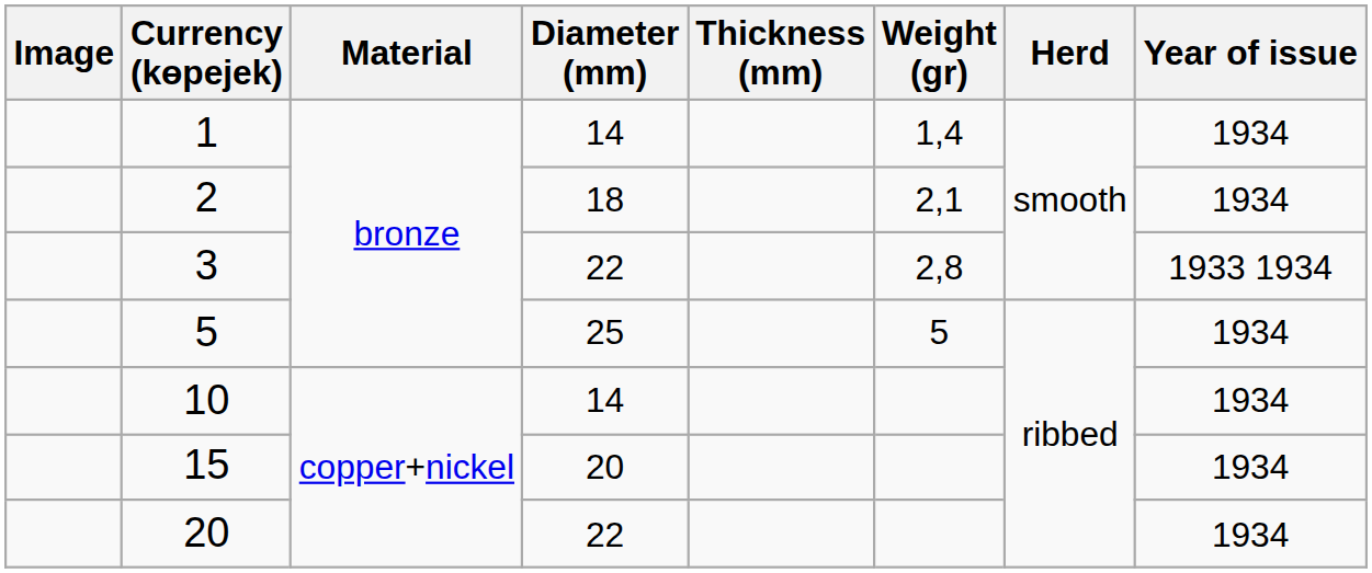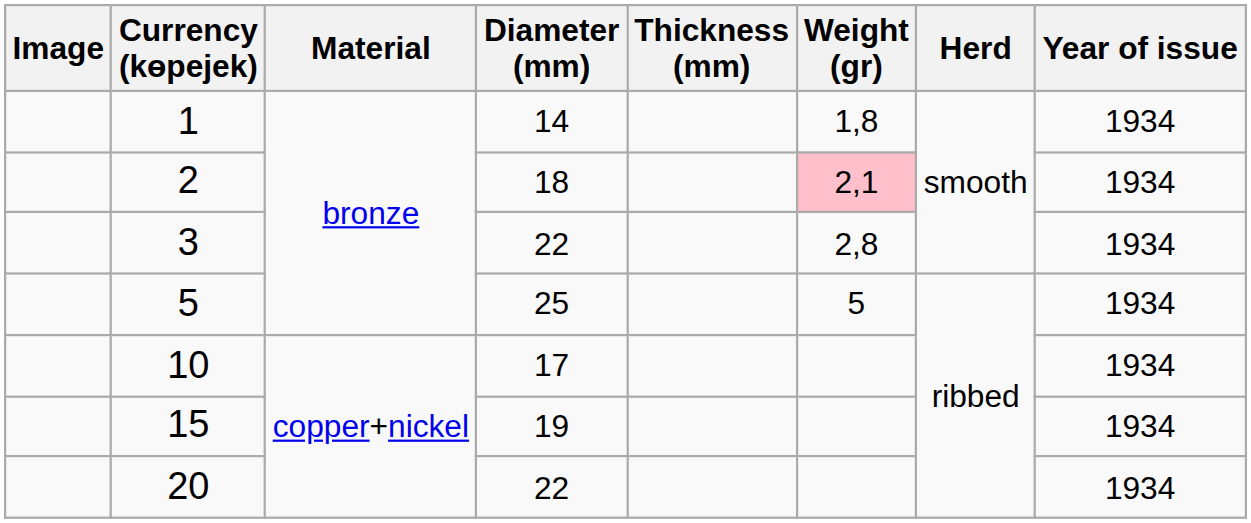 <table class="wikitable" style="font-size: 90%; text-align: center">
 <tr>
 <th>Image</th>
 <th>Currency<br>(kɵpejek)</th>
 <th>Material</th>
 <th>Diameter<br>(mm)</th>
 <th>Thickness<br>(mm)</th>
 <th>Weight<br>(gr)</th>
 <th>Herd</th>
 <th>Year of issue</th>
 </tr>
 <tr>
 <td></td>
 <td><big>1</big></td>
 <td rowspan="4"><a href='#'>bronze</a></td>
 <td>14</td>
 <td></td>
-<td>1,4</td>
+<td>1,8</td>
 <td rowspan="3">smooth</td>
 <td>1934</td>
 </tr>
 <tr>
 <td></td>
 <td><big>2</big></td>
 <td>18</td>
 <td></td>
-<td>2,1</td>
+<td style="background: pink;">2,1</td>
 <td>1934</td>
 </tr>
 <tr>
 <td></td>
 <td><big>3</big></td>
 <td>22</td>
 <td></td>
 <td>2,8</td>
-<td>1933 1934</td>
+<td>1934</td>
 </tr>
 <tr>
 <td></td>
 <td><big>5</big></td>
 <td>25</td>
 <td></td>
 <td>5</td>
 <td rowspan="4">ribbed</td>
 <td>1934</td>
 </tr>
 <tr>
 <td></td>
 <td><big>10</big></td>
 <td rowspan="3"><a href='#'>copper</a>+<a href='#'>nickel</a></td>
-<td>14</td>
+<td>17</td>
 <td></td>
 <td></td>
 <td>1934</td>
 </tr>
 <tr>
 <td></td>
 <td><big>15</big></td>
-<td>20</td>
+<td>19</td>
 <td></td>
 <td></td>
 <td>1934</td>
 </tr>
 <tr>
 <td></td>
 <td><big>20</big></td>
 <td>22</td>
 <td></td>
 <td></td>
 <td>1934</td>
 </tr>
 </table>
